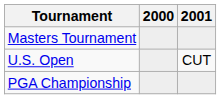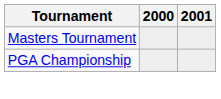 <table class="wikitable" style="font-size:95%;text-align:center;">
 <tr>
 <th>Tournament</th>
 <th>2000</th>
 <th>2001</th>
 </tr>
 <tr>
 <td align=left><a href='#'>Masters Tournament</a></td>
 <td style="background:#eeeeee;"></td>
 <td style="background:#eeeeee;"></td>
 </tr>
 <tr>
-<td align=left><a href='#'>U.S. Open</a></td>
-<td style="background:#eeeeee;"></td>
-<td>CUT</td>
-</tr>
-<tr>
 <td align=left><a href='#'>PGA Championship</a></td>
 <td style="background:#eeeeee;"></td>
 <td style="background:#eeeeee;"></td>
 </tr>
 </table>
